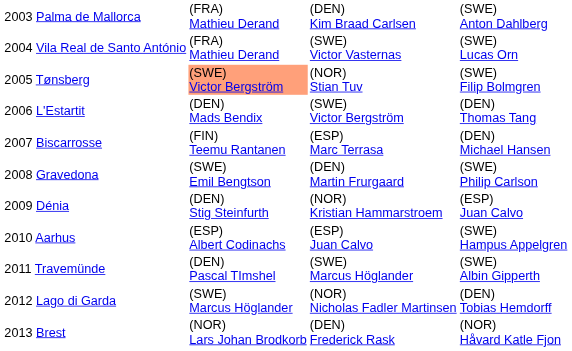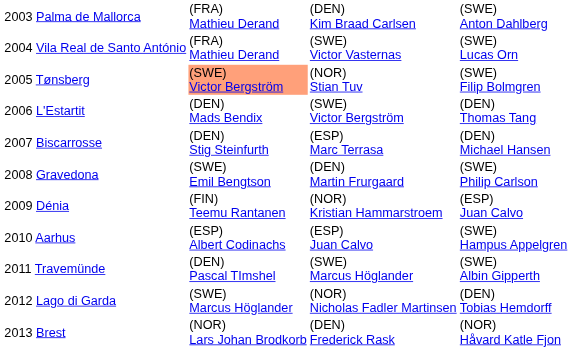 <table>
 <tr>
 <td>2003 <a href='#'>Palma de Mallorca</a></td>
 <td> (FRA)<br><a href='#'>Mathieu Derand</a></td>
 <td> (DEN)<br><a href='#'>Kim Braad Carlsen</a></td>
 <td> (SWE)<br><a href='#'>Anton Dahlberg</a></td>
 </tr>
 <tr>
 <td>2004 <a href='#'>Vila Real de Santo António</a></td>
 <td> (FRA)<br><a href='#'>Mathieu Derand</a></td>
 <td> (SWE)<br><a href='#'>Victor Vasternas</a></td>
 <td> (SWE)<br><a href='#'>Lucas Orn</a></td>
 </tr>
 <tr>
 <td>2005 <a href='#'>Tønsberg</a></td>
 <td style="background: lightsalmon;"> (SWE)<br><a href='#'>Victor Bergström</a></td>
 <td> (NOR)<br><a href='#'>Stian Tuv</a></td>
 <td> (SWE)<br><a href='#'>Filip Bolmgren</a></td>
 </tr>
 <tr>
 <td>2006 <a href='#'>L'Estartit</a></td>
 <td> (DEN)<br><a href='#'>Mads Bendix</a></td>
 <td> (SWE)<br><a href='#'>Victor Bergström</a></td>
 <td> (DEN)<br><a href='#'>Thomas Tang</a></td>
 </tr>
 <tr>
 <td>2007 <a href='#'>Biscarrosse</a></td>
-<td> (FIN)<br><a href='#'>Teemu Rantanen</a></td>
+<td> (DEN)<br><a href='#'>Stig Steinfurth</a></td>
 <td> (ESP)<br><a href='#'>Marc Terrasa</a></td>
 <td> (DEN)<br><a href='#'>Michael Hansen</a></td>
 </tr>
 <tr>
 <td>2008 <a href='#'>Gravedona</a></td>
 <td> (SWE)<br><a href='#'>Emil Bengtson</a></td>
 <td> (DEN)<br><a href='#'>Martin Frurgaard</a></td>
 <td> (SWE)<br><a href='#'>Philip Carlson</a></td>
 </tr>
 <tr>
 <td>2009 <a href='#'>Dénia</a></td>
-<td> (DEN)<br><a href='#'>Stig Steinfurth</a></td>
+<td> (FIN)<br><a href='#'>Teemu Rantanen</a></td>
 <td> (NOR)<br><a href='#'>Kristian Hammarstroem</a></td>
 <td> (ESP)<br><a href='#'>Juan Calvo</a></td>
 </tr>
 <tr>
 <td>2010 <a href='#'>Aarhus</a></td>
 <td> (ESP)<br><a href='#'>Albert Codinachs</a></td>
 <td> (ESP)<br><a href='#'>Juan Calvo</a></td>
 <td> (SWE)<br><a href='#'>Hampus Appelgren</a></td>
 </tr>
 <tr>
 <td>2011 <a href='#'>Travemünde</a></td>
 <td> (DEN)<br><a href='#'>Pascal TImshel</a></td>
 <td> (SWE)<br><a href='#'>Marcus Höglander</a></td>
 <td> (SWE)<br><a href='#'>Albin Gipperth</a></td>
 </tr>
 <tr>
 <td>2012 <a href='#'>Lago di Garda</a></td>
 <td> (SWE)<br><a href='#'>Marcus Höglander</a></td>
 <td> (NOR)<br><a href='#'>Nicholas Fadler Martinsen</a></td>
 <td> (DEN)<br><a href='#'>Tobias Hemdorff</a></td>
 </tr>
 <tr>
 <td>2013 <a href='#'>Brest</a></td>
 <td> (NOR)<br><a href='#'>Lars Johan Brodkorb</a></td>
 <td> (DEN)<br><a href='#'>Frederick Rask</a></td>
 <td> (NOR)<br><a href='#'>Håvard Katle Fjon</a></td>
 </tr>
 </table>
